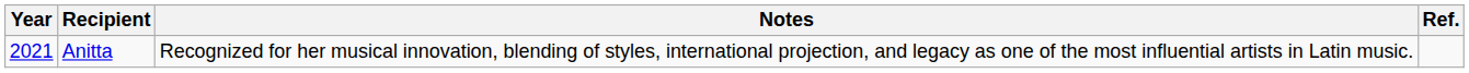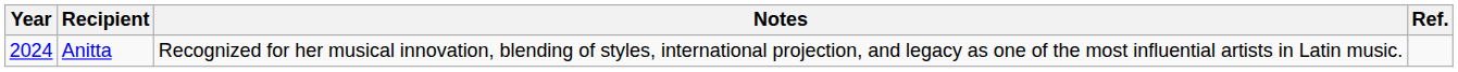 <table class="wikitable">
 <tr>
 <th>Year</th>
 <th>Recipient</th>
 <th>Notes</th>
 <th>Ref.</th>
 </tr>
 <tr>
-<td><a href='#'>2021</a></td>
+<td><a href='#'>2024</a></td>
 <td><a href='#'>Anitta</a></td>
 <td>Recognized for her musical innovation, blending of styles, international projection, and legacy as one of the most influential artists in Latin music.</td>
 <td></td>
 </tr>
 </table>
